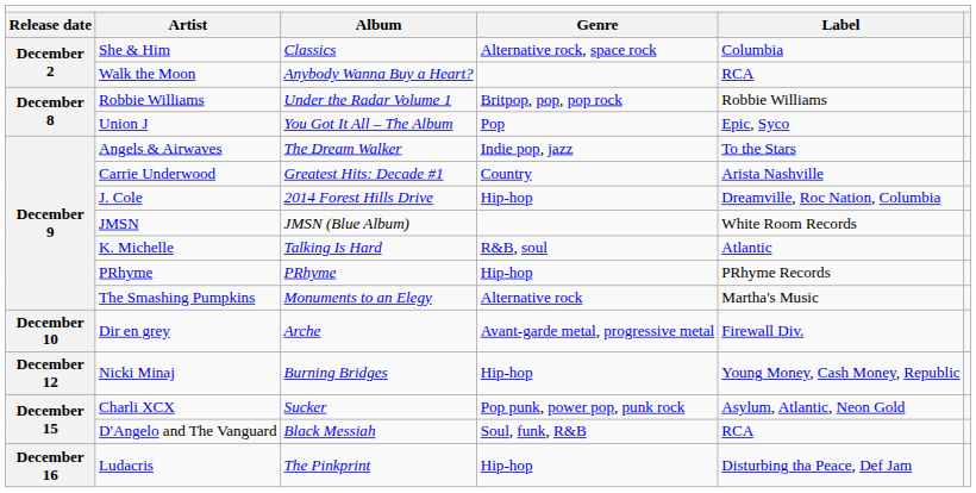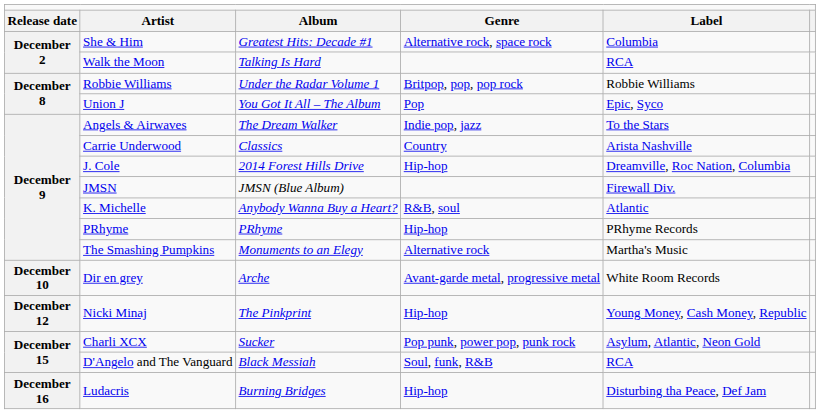 <table class="wikitable plainrowheaders">
 <tr>
 <td colspan="6" style="text-align:center;"></td>
 </tr>
 <tr>
 <th scope="col">Release date</th>
 <th scope="col">Artist</th>
 <th scope="col">Album</th>
 <th scope="col">Genre</th>
 <th scope="col">Label</th>
 <th scope="col"></th>
 </tr>
 <tr>
 <th scope="row" rowspan="2" style="text-align:center;">December<br>2</th>
 <td><a href='#'>She & Him</a></td>
-<td><em><a href='#'>Classics</a></em></td>
+<td><em><a href='#'>Greatest Hits: Decade #1</a></em></td>
 <td><a href='#'>Alternative rock</a>, <a href='#'>space rock</a></td>
 <td><a href='#'>Columbia</a></td>
 <td></td>
 </tr>
 <tr>
 <td><a href='#'>Walk the Moon</a></td>
-<td><em><a href='#'>Anybody Wanna Buy a Heart?</a></em></td>
+<td><em><a href='#'>Talking Is Hard</a></em></td>
 <td></td>
 <td><a href='#'>RCA</a></td>
 <td></td>
 </tr>
 <tr>
 <th scope="row" rowspan="2" style="text-align:center;">December<br>8</th>
 <td><a href='#'>Robbie Williams</a></td>
 <td><em><a href='#'>Under the Radar Volume 1</a></em></td>
 <td><a href='#'>Britpop</a>, <a href='#'>pop</a>, <a href='#'>pop rock</a></td>
 <td>Robbie Williams</td>
 <td></td>
 </tr>
 <tr>
 <td><a href='#'>Union J</a></td>
 <td><em><a href='#'>You Got It All – The Album</a></em></td>
 <td><a href='#'>Pop</a></td>
 <td><a href='#'>Epic</a>, <a href='#'>Syco</a></td>
 <td></td>
 </tr>
 <tr>
 <th scope="row" rowspan="7" style="text-align:center;">December<br>9</th>
 <td><a href='#'>Angels & Airwaves</a></td>
 <td><em><a href='#'>The Dream Walker</a></em></td>
 <td><a href='#'>Indie pop</a>, <a href='#'>jazz</a></td>
 <td><a href='#'>To the Stars</a></td>
 <td></td>
 </tr>
 <tr>
 <td><a href='#'>Carrie Underwood</a></td>
-<td><em><a href='#'>Greatest Hits: Decade #1</a></em></td>
+<td><em><a href='#'>Classics</a></em></td>
 <td><a href='#'>Country</a></td>
 <td><a href='#'>Arista Nashville</a></td>
 <td></td>
 </tr>
 <tr>
 <td><a href='#'>J. Cole</a></td>
 <td><em><a href='#'>2014 Forest Hills Drive</a></em></td>
 <td><a href='#'>Hip-hop</a></td>
 <td><a href='#'>Dreamville</a>, <a href='#'>Roc Nation</a>, <a href='#'>Columbia</a></td>
 <td></td>
 </tr>
 <tr>
 <td><a href='#'>JMSN</a></td>
 <td><em>JMSN (Blue Album)</em></td>
 <td></td>
-<td>White Room Records</td>
+<td><a href='#'>Firewall Div.</a></td>
 <td></td>
 </tr>
 <tr>
 <td><a href='#'>K. Michelle</a></td>
-<td><em><a href='#'>Talking Is Hard</a></em></td>
+<td><em><a href='#'>Anybody Wanna Buy a Heart?</a></em></td>
 <td><a href='#'>R&B</a>, <a href='#'>soul</a></td>
 <td><a href='#'>Atlantic</a></td>
 <td></td>
 </tr>
 <tr>
 <td><a href='#'>PRhyme</a></td>
 <td><em><a href='#'>PRhyme</a></em></td>
 <td><a href='#'>Hip-hop</a></td>
 <td>PRhyme Records</td>
 <td></td>
 </tr>
 <tr>
 <td><a href='#'>The Smashing Pumpkins</a></td>
 <td><em><a href='#'>Monuments to an Elegy</a></em></td>
 <td><a href='#'>Alternative rock</a></td>
 <td>Martha's Music</td>
 <td></td>
 </tr>
 <tr>
 <th scope="row" style="text-align:center;">December<br>10</th>
 <td><a href='#'>Dir en grey</a></td>
 <td><em><a href='#'>Arche</a></em></td>
 <td><a href='#'>Avant-garde metal</a>, <a href='#'>progressive metal</a></td>
-<td><a href='#'>Firewall Div.</a></td>
+<td>White Room Records</td>
 <td></td>
 </tr>
 <tr>
 <th scope="row" style="text-align:center;">December<br>12</th>
 <td><a href='#'>Nicki Minaj</a></td>
-<td><em><a href='#'>Burning Bridges</a></em></td>
+<td><em><a href='#'>The Pinkprint</a></em></td>
 <td><a href='#'>Hip-hop</a></td>
 <td><a href='#'>Young Money</a>, <a href='#'>Cash Money</a>, <a href='#'>Republic</a></td>
 <td></td>
 </tr>
 <tr>
 <th scope="row" rowspan="2" style="text-align:center;">December<br>15</th>
 <td><a href='#'>Charli XCX</a></td>
 <td><em><a href='#'>Sucker</a></em></td>
 <td><a href='#'>Pop punk</a>, <a href='#'>power pop</a>, <a href='#'>punk rock</a></td>
 <td><a href='#'>Asylum</a>, <a href='#'>Atlantic</a>, <a href='#'>Neon Gold</a></td>
 <td></td>
 </tr>
 <tr>
 <td><a href='#'>D'Angelo</a> and The Vanguard</td>
 <td><em><a href='#'>Black Messiah</a></em></td>
 <td><a href='#'>Soul</a>, <a href='#'>funk</a>, <a href='#'>R&B</a></td>
 <td><a href='#'>RCA</a></td>
 <td></td>
 </tr>
 <tr>
 <th scope="row" style="text-align:center;">December<br>16</th>
 <td><a href='#'>Ludacris</a></td>
-<td><em><a href='#'>The Pinkprint</a></em></td>
+<td><em><a href='#'>Burning Bridges</a></em></td>
 <td><a href='#'>Hip-hop</a></td>
 <td><a href='#'>Disturbing tha Peace</a>, <a href='#'>Def Jam</a></td>
 <td></td>
 </tr>
 </table>
